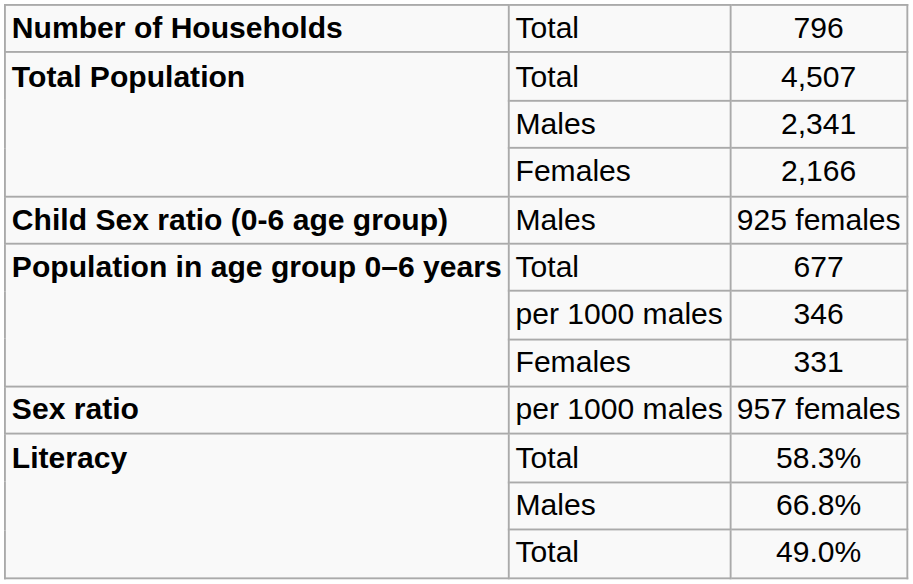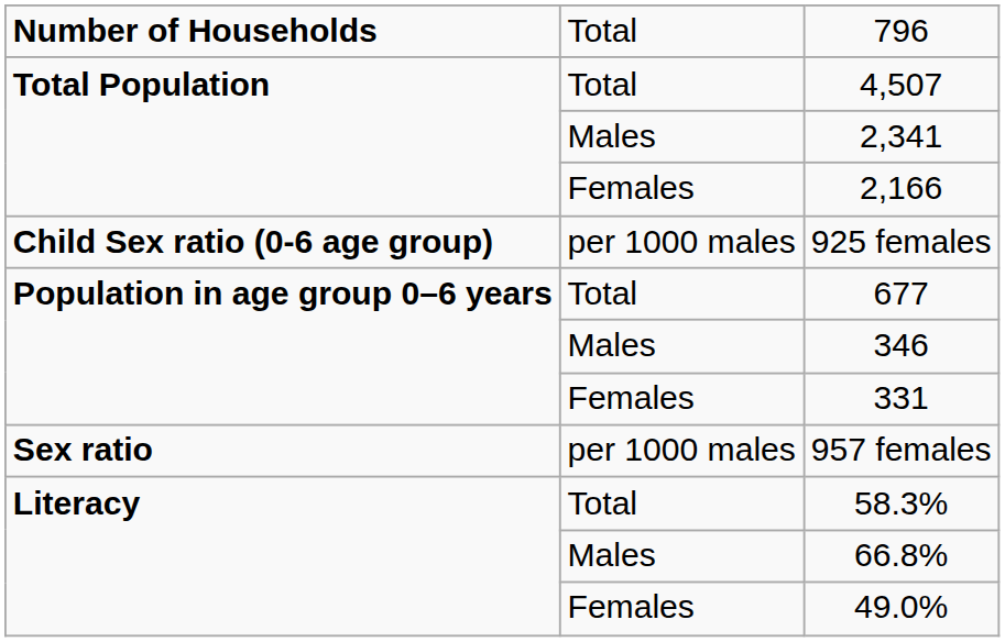 <table class="wikitable">
 <tr>
 <td align=left rowspan=1 valign=top><strong>Number of Households</strong></td>
 <td align=left>Total</td>
 <td align=center>796</td>
 </tr>
 <tr>
 <td align=left rowspan=3 valign=top><strong>Total Population</strong></td>
 <td align=left>Total</td>
 <td align=center>4,507</td>
 </tr>
 <tr>
 <td align=left>Males</td>
 <td align=center>2,341</td>
 </tr>
 <tr>
 <td align=left>Females</td>
 <td align=center>2,166</td>
 </tr>
 <tr>
 <td align=left rowspan=1 valign=top><strong>Child Sex ratio (0-6 age group)</strong></td>
-<td align=left>Males</td>
+<td align=left>per 1000 males</td>
 <td align=center>925 females</td>
 </tr>
 <tr>
 <td align=left rowspan=3 valign=top><strong>Population in age group 0–6 years</strong></td>
 <td align=left>Total</td>
 <td align=center>677</td>
 </tr>
 <tr>
-<td align=left>per 1000 males</td>
+<td align=left>Males</td>
 <td align=center>346</td>
 </tr>
 <tr>
 <td align=left>Females</td>
 <td align=center>331</td>
 </tr>
 <tr>
 <td align=left rowspan=1 valign=top><strong>Sex ratio</strong></td>
 <td align=left>per 1000 males</td>
 <td align=center>957 females</td>
 </tr>
 <tr>
 <td align=left rowspan=3 valign=top><strong>Literacy</strong></td>
 <td align=left>Total</td>
 <td align=center>58.3%</td>
 </tr>
 <tr>
 <td align=left>Males</td>
 <td align=center>66.8%</td>
 </tr>
 <tr>
-<td align=left>Total</td>
+<td align=left>Females</td>
 <td align=center>49.0%</td>
 </tr>
 </table>
